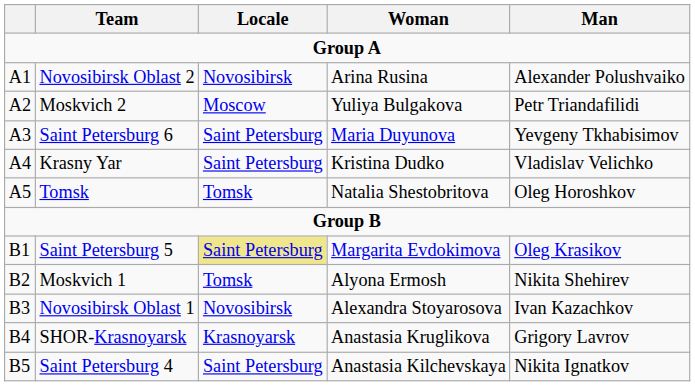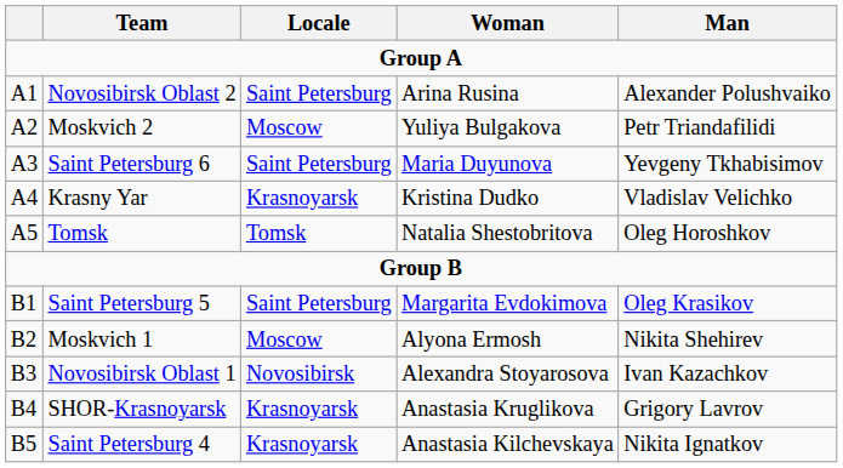 <table class="wikitable">
 <tr>
 <th></th>
 <th>Team</th>
 <th>Locale</th>
 <th>Woman</th>
 <th>Man</th>
 </tr>
 <tr>
 <td colspan="5" style="text-align:center;"><strong>Group A</strong></td>
 </tr>
 <tr>
 <td>A1</td>
 <td><a href='#'>Novosibirsk Oblast</a> 2</td>
-<td><a href='#'>Novosibirsk</a></td>
+<td><a href='#'>Saint Petersburg</a></td>
 <td>Arina Rusina</td>
 <td>Alexander Polushvaiko</td>
 </tr>
 <tr>
 <td>A2</td>
 <td>Moskvich 2</td>
 <td><a href='#'>Moscow</a></td>
 <td>Yuliya Bulgakova</td>
 <td>Petr Triandafilidi</td>
 </tr>
 <tr>
 <td>A3</td>
 <td><a href='#'>Saint Petersburg</a> 6</td>
 <td><a href='#'>Saint Petersburg</a></td>
 <td><a href='#'>Maria Duyunova</a></td>
 <td>Yevgeny Tkhabisimov</td>
 </tr>
 <tr>
 <td>A4</td>
 <td>Krasny Yar</td>
-<td><a href='#'>Saint Petersburg</a></td>
+<td><a href='#'>Krasnoyarsk</a></td>
 <td>Kristina Dudko</td>
 <td>Vladislav Velichko</td>
 </tr>
 <tr>
 <td>A5</td>
 <td><a href='#'>Tomsk</a></td>
 <td><a href='#'>Tomsk</a></td>
 <td>Natalia Shestobritova</td>
 <td>Oleg Horoshkov</td>
 </tr>
 <tr>
 <td colspan="5" style="text-align:center;"><strong>Group B</strong></td>
 </tr>
 <tr>
 <td>B1</td>
 <td><a href='#'>Saint Petersburg</a> 5</td>
-<td style="background: khaki;"><a href='#'>Saint Petersburg</a></td>
+<td><a href='#'>Saint Petersburg</a></td>
 <td><a href='#'>Margarita Evdokimova</a></td>
 <td><a href='#'>Oleg Krasikov</a></td>
 </tr>
 <tr>
 <td>B2</td>
 <td>Moskvich 1</td>
-<td><a href='#'>Tomsk</a></td>
+<td><a href='#'>Moscow</a></td>
 <td>Alyona Ermosh</td>
 <td>Nikita Shehirev</td>
 </tr>
 <tr>
 <td>B3</td>
 <td><a href='#'>Novosibirsk Oblast</a> 1</td>
 <td><a href='#'>Novosibirsk</a></td>
 <td>Alexandra Stoyarosova</td>
 <td>Ivan Kazachkov</td>
 </tr>
 <tr>
 <td>B4</td>
 <td>SHOR-<a href='#'>Krasnoyarsk</a></td>
 <td><a href='#'>Krasnoyarsk</a></td>
 <td>Anastasia Kruglikova</td>
 <td>Grigory Lavrov</td>
 </tr>
 <tr>
 <td>B5</td>
 <td><a href='#'>Saint Petersburg</a> 4</td>
-<td><a href='#'>Saint Petersburg</a></td>
+<td><a href='#'>Krasnoyarsk</a></td>
 <td>Anastasia Kilchevskaya</td>
 <td>Nikita Ignatkov</td>
 </tr>
 </table>
